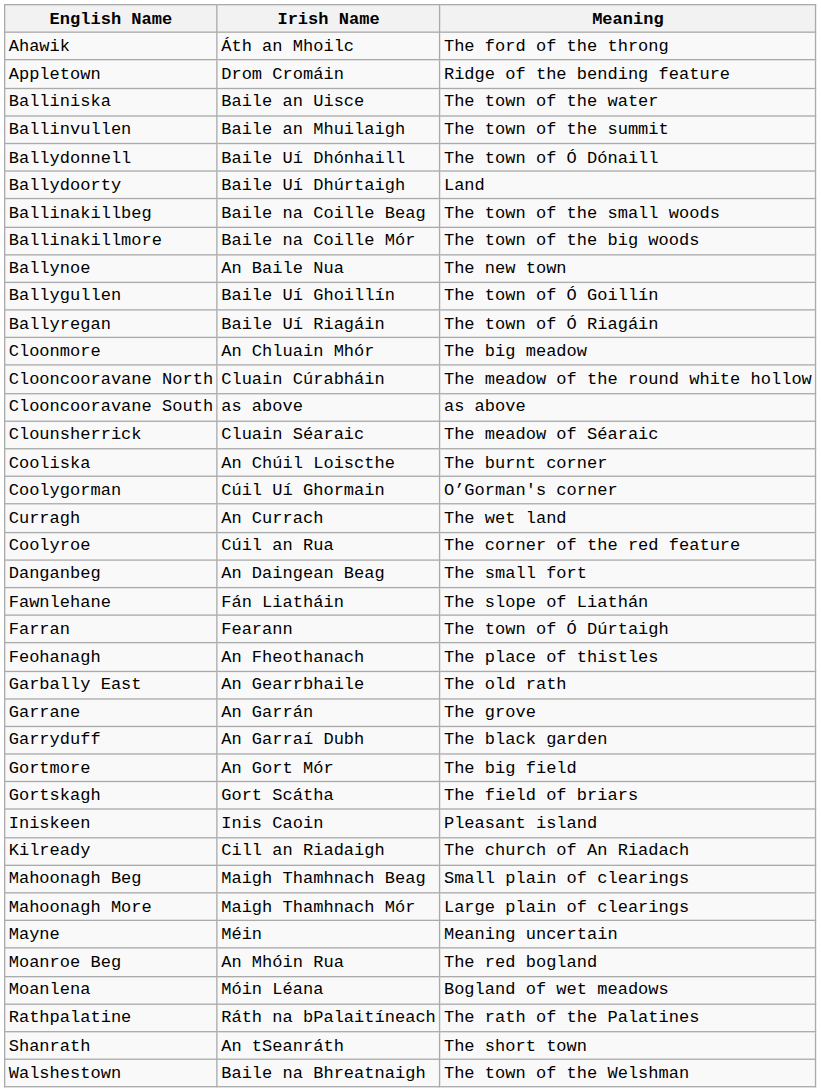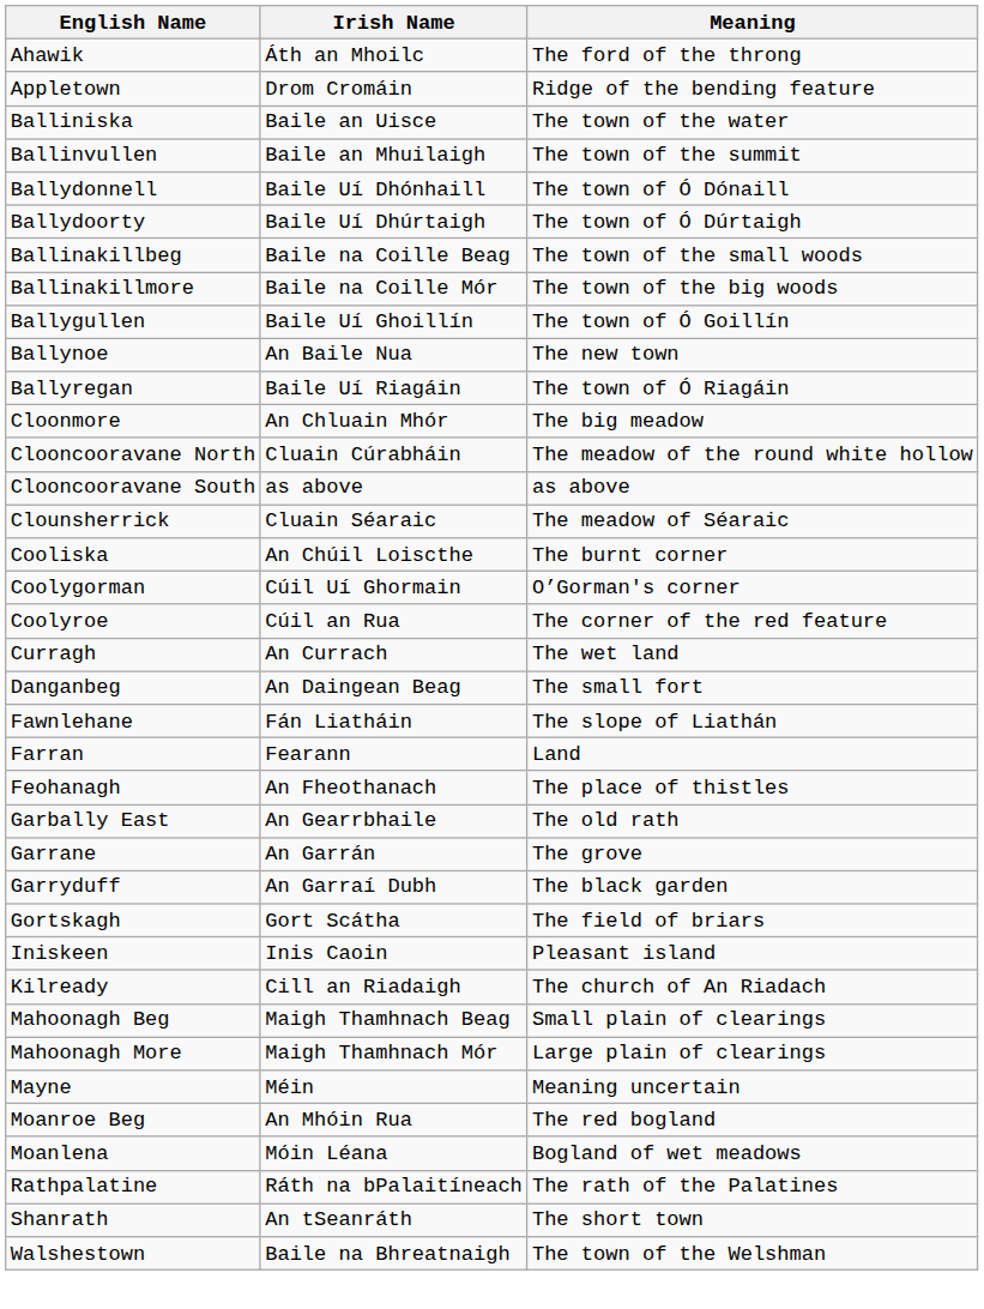 <table class="wikitable">
 <tr>
 <th><strong>English Name</strong></th>
 <th><strong>Irish Name</strong></th>
 <th><strong>Meaning</strong></th>
 </tr>
 <tr>
 <td>Ahawik</td>
 <td>Áth an Mhoilc</td>
 <td>The ford of the throng</td>
 </tr>
 <tr>
 <td>Appletown</td>
 <td>Drom Cromáin</td>
 <td>Ridge of the bending feature</td>
 </tr>
 <tr>
 <td>Balliniska</td>
 <td>Baile an Uisce</td>
 <td>The town of the water</td>
 </tr>
 <tr>
 <td>Ballinvullen</td>
 <td>Baile an Mhuilaigh</td>
 <td>The town of the summit</td>
 </tr>
 <tr>
 <td>Ballydonnell</td>
 <td>Baile Uí Dhónhaill</td>
 <td>The town of Ó Dónaill</td>
 </tr>
 <tr>
 <td>Ballydoorty</td>
 <td>Baile Uí Dhúrtaigh</td>
-<td>Land</td>
+<td>The town of Ó Dúrtaigh</td>
 </tr>
 <tr>
 <td>Ballinakillbeg</td>
 <td>Baile na Coille Beag</td>
 <td>The town of the small woods</td>
 </tr>
 <tr>
 <td>Ballinakillmore</td>
 <td>Baile na Coille Mór</td>
 <td>The town of the big woods</td>
 </tr>
 <tr>
+<td>Ballygullen</td>
+<td>Baile Uí Ghoillín</td>
+<td>The town of Ó Goillín</td>
+</tr>
+<tr>
 <td>Ballynoe</td>
 <td>An Baile Nua</td>
 <td>The new town</td>
-</tr>
-<tr>
-<td>Ballygullen</td>
-<td>Baile Uí Ghoillín</td>
-<td>The town of Ó Goillín</td>
 </tr>
 <tr>
 <td>Ballyregan</td>
 <td>Baile Uí Riagáin</td>
 <td>The town of Ó Riagáin</td>
 </tr>
 <tr>
 <td>Cloonmore</td>
 <td>An Chluain Mhór</td>
 <td>The big meadow</td>
 </tr>
 <tr>
 <td>Clooncooravane North</td>
 <td>Cluain Cúrabháin</td>
 <td>The meadow of the round white hollow</td>
 </tr>
 <tr>
 <td>Clooncooravane South</td>
 <td>as above</td>
 <td>as above</td>
 </tr>
 <tr>
 <td>Clounsherrick</td>
 <td>Cluain Séaraic</td>
 <td>The meadow of Séaraic</td>
 </tr>
 <tr>
 <td>Cooliska</td>
 <td>An Chúil Loiscthe</td>
 <td>The burnt corner</td>
 </tr>
 <tr>
 <td>Coolygorman</td>
 <td>Cúil Uí Ghormain</td>
 <td>O’Gorman's corner</td>
 </tr>
 <tr>
+<td>Coolyroe</td>
+<td>Cúil an Rua</td>
+<td>The corner of the red feature</td>
+</tr>
+<tr>
 <td>Curragh</td>
 <td>An Currach</td>
 <td>The wet land</td>
-</tr>
-<tr>
-<td>Coolyroe</td>
-<td>Cúil an Rua</td>
-<td>The corner of the red feature</td>
 </tr>
 <tr>
 <td>Danganbeg</td>
 <td>An Daingean Beag</td>
 <td>The small fort</td>
 </tr>
 <tr>
 <td>Fawnlehane</td>
 <td>Fán Liatháin</td>
 <td>The slope of Liathán</td>
 </tr>
 <tr>
 <td>Farran</td>
 <td>Fearann</td>
-<td>The town of Ó Dúrtaigh</td>
+<td>Land</td>
 </tr>
 <tr>
 <td>Feohanagh</td>
 <td>An Fheothanach</td>
 <td>The place of thistles</td>
 </tr>
 <tr>
 <td>Garbally East</td>
 <td>An Gearrbhaile</td>
 <td>The old rath</td>
 </tr>
 <tr>
 <td>Garrane</td>
 <td>An Garrán</td>
 <td>The grove</td>
 </tr>
 <tr>
 <td>Garryduff</td>
 <td>An Garraí Dubh</td>
 <td>The black garden</td>
-</tr>
-<tr>
-<td>Gortmore</td>
-<td>An Gort Mór</td>
-<td>The big field</td>
 </tr>
 <tr>
 <td>Gortskagh</td>
 <td>Gort Scátha</td>
 <td>The field of briars</td>
 </tr>
 <tr>
 <td>Iniskeen</td>
 <td>Inis Caoin</td>
 <td>Pleasant island</td>
 </tr>
 <tr>
 <td>Kilready</td>
 <td>Cill an Riadaigh</td>
 <td>The church of An Riadach</td>
 </tr>
 <tr>
 <td>Mahoonagh Beg</td>
 <td>Maigh Thamhnach Beag</td>
 <td>Small plain of clearings</td>
 </tr>
 <tr>
 <td>Mahoonagh More</td>
 <td>Maigh Thamhnach Mór</td>
 <td>Large plain of clearings</td>
 </tr>
 <tr>
 <td>Mayne</td>
 <td>Méin</td>
 <td>Meaning uncertain</td>
 </tr>
 <tr>
 <td>Moanroe Beg</td>
 <td>An Mhóin Rua</td>
 <td>The red bogland</td>
 </tr>
 <tr>
 <td>Moanlena</td>
 <td>Móin Léana</td>
 <td>Bogland of wet meadows</td>
 </tr>
 <tr>
 <td>Rathpalatine</td>
 <td>Ráth na bPalaitíneach</td>
 <td>The rath of the Palatines</td>
 </tr>
 <tr>
 <td>Shanrath</td>
 <td>An tSeanráth</td>
 <td>The short town</td>
 </tr>
 <tr>
 <td>Walshestown</td>
 <td>Baile na Bhreatnaigh</td>
 <td>The town of the Welshman</td>
 </tr>
 </table>
